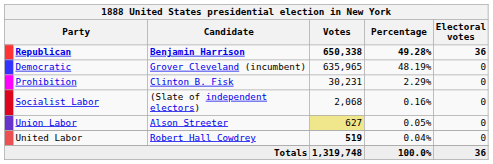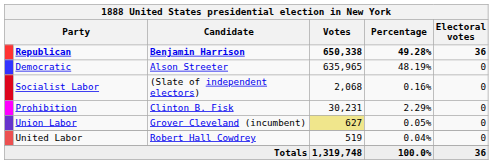 <table class="wikitable" style="font-size: 95%;">
 <tr>
 <th colspan="6">1888 United States presidential election in New York</th>
 </tr>
 <tr>
 <th colspan="2" style="width: 15em">Party</th>
 <th style="width: 17em">Candidate</th>
 <th style="width: 5em">Votes</th>
 <th style="width: 7em">Percentage</th>
 <th style="width: 5em">Electoral votes</th>
 </tr>
 <tr>
 <th style="background-color:#FF3333; width: 3px"></th>
 <td style="width: 130px"><strong><a href='#'>Republican</a></strong></td>
 <td><strong><a href='#'>Benjamin Harrison</a></strong></td>
 <td align="right"><strong>650,338</strong></td>
 <td align="right"><strong>49.28%</strong></td>
 <td align="right"><strong>36</strong></td>
 </tr>
 <tr>
 <th style="background-color:#3333FF; width: 3px"></th>
 <td style="width: 130px"><a href='#'>Democratic</a></td>
-<td><a href='#'>Grover Cleveland</a> (incumbent)</td>
+<td><a href='#'>Alson Streeter</a></td>
 <td align="right">635,965</td>
 <td align="right">48.19%</td>
+<td align="right">0</td>
+</tr>
+<tr>
+<th style="background-color:#DD051D; width: 3px"></th>
+<td style="width: 130px"><a href='#'>Socialist Labor</a></td>
+<td>(Slate of <a href='#'>independent electors</a>)</td>
+<td align="right">2,068</td>
+<td align="right">0.16%</td>
 <td align="right">0</td>
 </tr>
 <tr>
 <th style="background-color:#FF00FF; width: 3px"></th>
 <td style="width: 130px"><a href='#'>Prohibition</a></td>
 <td><a href='#'>Clinton B. Fisk</a></td>
 <td align="right">30,231</td>
 <td align="right">2.29%</td>
 <td align="right">0</td>
 </tr>
 <tr>
-<th style="background-color:#DD051D; width: 3px"></th>
-<td style="width: 130px"><a href='#'>Socialist Labor</a></td>
-<td>(Slate of <a href='#'>independent electors</a>)</td>
-<td align="right">2,068</td>
-<td align="right">0.16%</td>
-<td align="right">0</td>
-</tr>
-<tr>
 <th style="background-color:#6633CC; width: 3px"></th>
 <td style="width: 130px"><a href='#'>Union Labor</a></td>
-<td><a href='#'>Alson Streeter</a></td>
+<td><a href='#'>Grover Cleveland</a> (incumbent)</td>
 <td align="right" style="background: khaki;">627</td>
 <td align="right">0.05%</td>
 <td align="right">0</td>
 </tr>
 <tr>
 </tr>
 <tr>
 <th style="background-color:#EC5050; width: 3px"></th>
 <td style="width: 130px">United Labor</td>
 <td><a href='#'>Robert Hall Cowdrey</a></td>
-<td align="right"><strong>519</strong></td>
+<td align="right">519</td>
 <td align="right">0.04%</td>
 <td align="right">0</td>
 </tr>
 <tr>
 </tr>
 <tr bgcolor="#EEEEEE">
 <td colspan="3" align="right"><strong>Totals</strong></td>
 <td align="right"><strong>1,319,748</strong></td>
 <td align="right"><strong>100.0%</strong></td>
 <td align="right"><strong>36</strong></td>
 </tr>
 </table>
